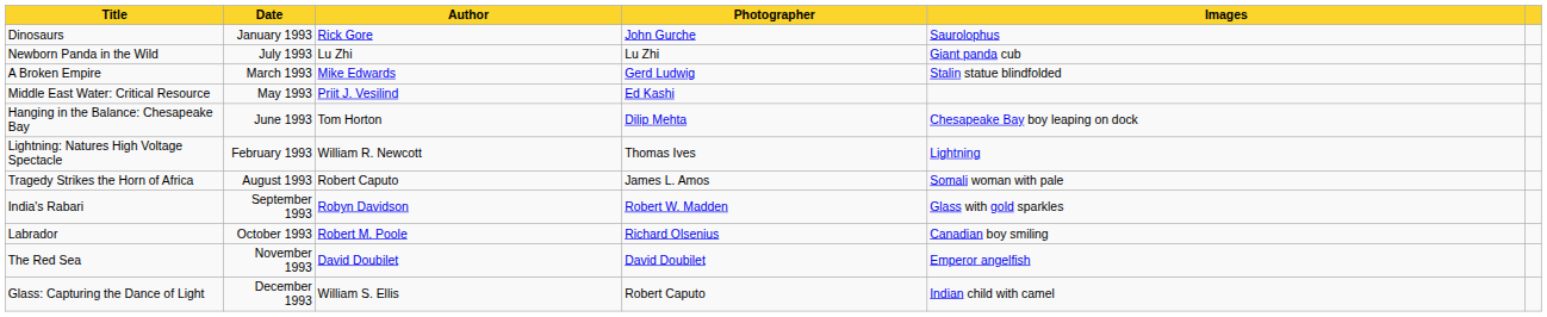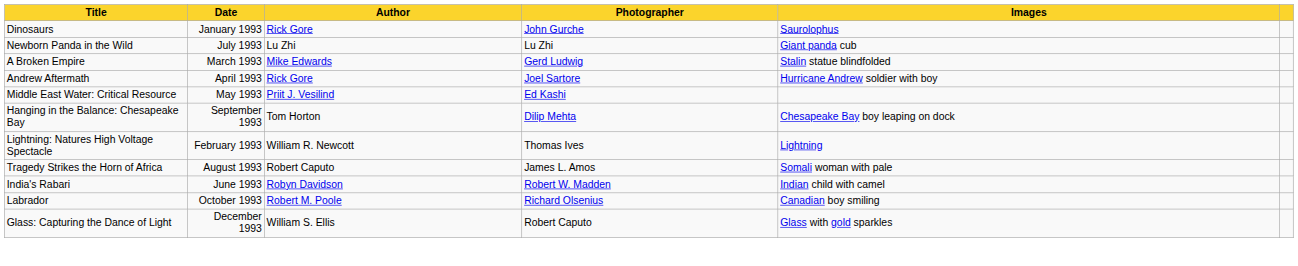 <table class="wikitable" style="width:100%">
 <tr>
 <th scope="col" style="background-color:#fbd42c;" width=275px>Title</th>
 <th scope="col" style="background-color:#fbd42c;" width=110>Date</th>
 <th scope="col" style="background-color:#fbd42c;">Author</th>
 <th scope="col" style="background-color:#fbd42c;">Photographer</th>
 <th scope="col" style="background-color:#fbd42c;">Images</th>
 <th scope="col" ! style="background-color:#fbd42c;"></th>
 </tr>
 <tr>
 <td scope="row">Dinosaurs</td>
 <td style="text-align:right;">January 1993</td>
 <td><a href='#'>Rick Gore</a></td>
 <td><a href='#'>John Gurche</a></td>
 <td><a href='#'>Saurolophus</a></td>
 <td></td>
 </tr>
 <tr>
 <td scope="row">Newborn Panda in the Wild</td>
 <td style="text-align:right;">July 1993</td>
 <td>Lu Zhi</td>
 <td>Lu Zhi</td>
 <td><a href='#'>Giant panda</a> cub</td>
 <td></td>
 </tr>
 <tr>
 <td scope="row">A Broken Empire</td>
 <td style="text-align:right;">March 1993</td>
 <td><a href='#'>Mike Edwards</a></td>
 <td><a href='#'>Gerd Ludwig</a></td>
 <td><a href='#'>Stalin</a> statue blindfolded</td>
 <td></td>
 </tr>
 <tr>
+<td scope="row">Andrew Aftermath</td>
+<td style="text-align:right;">April 1993</td>
+<td><a href='#'>Rick Gore</a></td>
+<td><a href='#'>Joel Sartore</a></td>
+<td><a href='#'>Hurricane Andrew</a> soldier with boy</td>
+<td></td>
+</tr>
+<tr>
 <td scope="row">Middle East Water: Critical Resource</td>
 <td style="text-align:right;">May 1993</td>
 <td><a href='#'>Priit J. Vesilind</a></td>
 <td><a href='#'>Ed Kashi</a></td>
 <td></td>
 <td></td>
 </tr>
 <tr>
 <td scope="row">Hanging in the Balance: Chesapeake Bay</td>
-<td style="text-align:right;">June 1993</td>
+<td style="text-align:right;">September 1993</td>
 <td>Tom Horton</td>
 <td><a href='#'>Dilip Mehta</a></td>
 <td><a href='#'>Chesapeake Bay</a> boy leaping on dock</td>
 <td></td>
 </tr>
 <tr>
 <td scope="row">Lightning: Natures High Voltage Spectacle</td>
 <td style="text-align:right;">February 1993</td>
 <td>William R. Newcott</td>
 <td>Thomas Ives</td>
 <td><a href='#'>Lightning</a></td>
 <td></td>
 </tr>
 <tr>
 <td scope="row">Tragedy Strikes the Horn of Africa</td>
 <td style="text-align:right;">August 1993</td>
 <td>Robert Caputo</td>
 <td>James L. Amos</td>
 <td><a href='#'>Somali</a> woman with pale</td>
 <td></td>
 </tr>
 <tr>
 <td scope="row">India's Rabari</td>
-<td style="text-align:right;">September 1993</td>
+<td style="text-align:right;">June 1993</td>
 <td><a href='#'>Robyn Davidson</a></td>
 <td><a href='#'>Robert W. Madden</a></td>
-<td><a href='#'>Glass</a> with <a href='#'>gold</a> sparkles</td>
+<td><a href='#'>Indian</a> child with camel</td>
 <td></td>
 </tr>
 <tr>
 <td scope="row">Labrador</td>
 <td style="text-align:right;">October 1993</td>
 <td><a href='#'>Robert M. Poole</a></td>
 <td><a href='#'>Richard Olsenius</a></td>
 <td><a href='#'>Canadian</a> boy smiling</td>
 <td></td>
 </tr>
 <tr>
-<td>The Red Sea</td>
-<td scope="row" style="text-align:right;">November 1993</td>
-<td><a href='#'>David Doubilet</a></td>
-<td><a href='#'>David Doubilet</a></td>
-<td><a href='#'>Emperor angelfish</a></td>
-<td></td>
-</tr>
-<tr>
 <td scope="row">Glass: Capturing the Dance of Light</td>
 <td style="text-align:right;">December 1993</td>
 <td>William S. Ellis</td>
 <td>Robert Caputo</td>
-<td><a href='#'>Indian</a> child with camel</td>
+<td><a href='#'>Glass</a> with <a href='#'>gold</a> sparkles</td>
 <td></td>
 </tr>
 </table>
